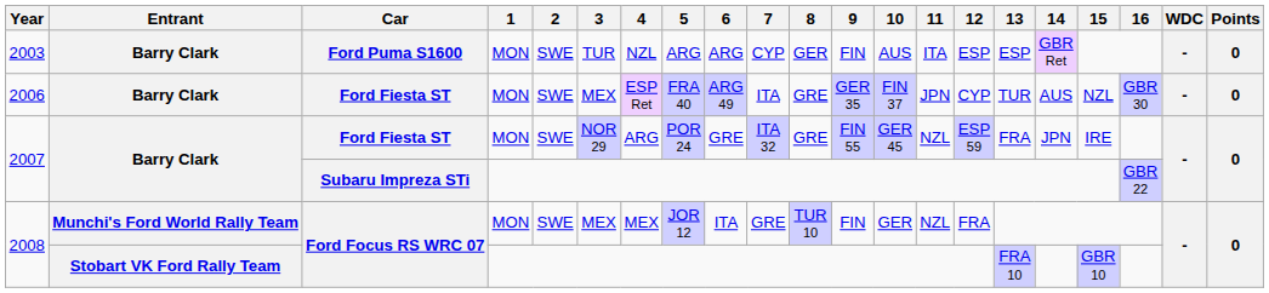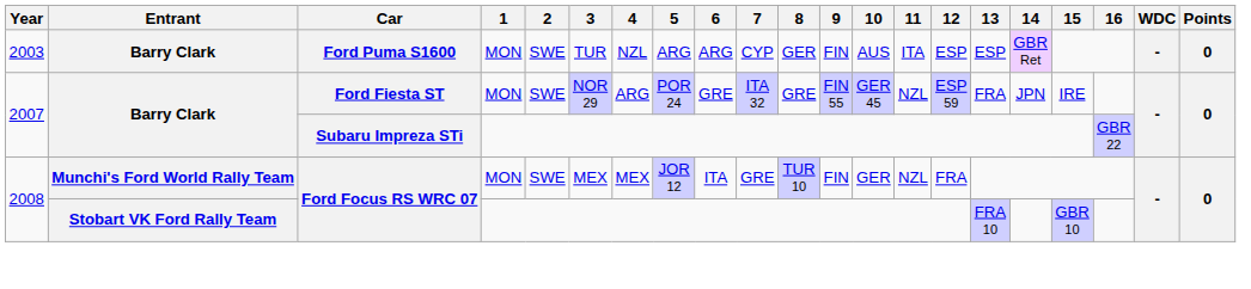 <table class="wikitable" style="text-align:center; font-size:85%">
 <tr>
 <th>Year</th>
 <th>Entrant</th>
 <th>Car</th>
 <th>1</th>
 <th>2</th>
 <th>3</th>
 <th>4</th>
 <th>5</th>
 <th>6</th>
 <th>7</th>
 <th>8</th>
 <th>9</th>
 <th>10</th>
 <th>11</th>
 <th>12</th>
 <th>13</th>
 <th>14</th>
 <th>15</th>
 <th>16</th>
 <th>WDC</th>
 <th>Points</th>
 </tr>
 <tr>
 <td><a href='#'>2003</a></td>
 <th nowrap>Barry Clark</th>
 <th nowrap><a href='#'>Ford Puma S1600</a></th>
 <td><a href='#'>MON</a></td>
 <td><a href='#'>SWE</a></td>
 <td><a href='#'>TUR</a></td>
 <td><a href='#'>NZL</a></td>
 <td><a href='#'>ARG</a></td>
 <td><a href='#'>ARG</a></td>
 <td><a href='#'>CYP</a></td>
 <td><a href='#'>GER</a></td>
 <td><a href='#'>FIN</a></td>
 <td><a href='#'>AUS</a></td>
 <td><a href='#'>ITA</a></td>
 <td><a href='#'>ESP</a></td>
 <td><a href='#'>ESP</a></td>
 <td style="background:#EFCFFF;"><a href='#'>GBR</a><br><small>Ret</small></td>
 <td colspan=2></td>
-<th>-</th>
-<th>0</th>
-</tr>
-<tr>
-<td><a href='#'>2006</a></td>
-<th nowrap>Barry Clark</th>
-<th nowrap><a href='#'>Ford Fiesta ST</a></th>
-<td><a href='#'>MON</a></td>
-<td><a href='#'>SWE</a></td>
-<td><a href='#'>MEX</a></td>
-<td style="background:#EFCFFF;"><a href='#'>ESP</a><br><small>Ret</small></td>
-<td style="background:#CFCFFF;"><a href='#'>FRA</a><br><small>40</small></td>
-<td style="background:#CFCFFF;"><a href='#'>ARG</a><br><small>49</small></td>
-<td><a href='#'>ITA</a></td>
-<td><a href='#'>GRE</a></td>
-<td style="background:#CFCFFF;"><a href='#'>GER</a><br><small>35</small></td>
-<td style="background:#CFCFFF;"><a href='#'>FIN</a><br><small>37</small></td>
-<td><a href='#'>JPN</a></td>
-<td><a href='#'>CYP</a></td>
-<td><a href='#'>TUR</a></td>
-<td><a href='#'>AUS</a></td>
-<td><a href='#'>NZL</a></td>
-<td style="background:#CFCFFF;"><a href='#'>GBR</a><br><small>30</small></td>
 <th>-</th>
 <th>0</th>
 </tr>
 <tr>
 <td rowspan="2"><a href='#'>2007</a></td>
 <th rowspan="2" nowrap>Barry Clark</th>
 <th nowrap><a href='#'>Ford Fiesta ST</a></th>
 <td><a href='#'>MON</a></td>
 <td><a href='#'>SWE</a></td>
 <td style="background:#CFCFFF;"><a href='#'>NOR</a><br><small>29</small></td>
 <td><a href='#'>ARG</a></td>
 <td style="background:#CFCFFF;"><a href='#'>POR</a><br><small>24</small></td>
 <td><a href='#'>GRE</a></td>
 <td style="background:#CFCFFF;"><a href='#'>ITA</a><br><small>32</small></td>
 <td><a href='#'>GRE</a></td>
 <td style="background:#CFCFFF;"><a href='#'>FIN</a><br><small>55</small></td>
 <td style="background:#CFCFFF;"><a href='#'>GER</a><br><small>45</small></td>
 <td><a href='#'>NZL</a></td>
 <td style="background:#CFCFFF;"><a href='#'>ESP</a><br><small>59</small></td>
 <td><a href='#'>FRA</a></td>
 <td><a href='#'>JPN</a></td>
 <td><a href='#'>IRE</a></td>
 <td></td>
 <th rowspan="2">-</th>
 <th rowspan="2">0</th>
 </tr>
 <tr>
 <th nowrap><a href='#'>Subaru Impreza STi</a></th>
 <td colspan=15></td>
 <td style="background:#CFCFFF;"><a href='#'>GBR</a><br><small>22</small></td>
 </tr>
 <tr>
 <td rowspan="2"><a href='#'>2008</a></td>
 <th nowrap><a href='#'>Munchi's Ford World Rally Team</a></th>
 <th rowspan="2" nowrap><a href='#'>Ford Focus RS WRC 07</a></th>
 <td><a href='#'>MON</a></td>
 <td><a href='#'>SWE</a></td>
 <td><a href='#'>MEX</a></td>
 <td><a href='#'>MEX</a></td>
 <td style="background:#CFCFFF;"><a href='#'>JOR</a><br><small>12</small></td>
 <td><a href='#'>ITA</a></td>
 <td><a href='#'>GRE</a></td>
 <td style="background:#CFCFFF;"><a href='#'>TUR</a><br><small>10</small></td>
 <td><a href='#'>FIN</a></td>
 <td><a href='#'>GER</a></td>
 <td><a href='#'>NZL</a></td>
 <td><a href='#'>FRA</a></td>
 <td colspan=4></td>
 <th rowspan="2">-</th>
 <th rowspan="2">0</th>
 </tr>
 <tr>
 <th nowrap><a href='#'>Stobart VK Ford Rally Team</a></th>
 <td colspan=12></td>
 <td style="background:#CFCFFF;"><a href='#'>FRA</a><br><small>10</small></td>
 <td></td>
 <td style="background:#CFCFFF;"><a href='#'>GBR</a><br><small>10</small></td>
 <td></td>
 </tr>
 </table>
